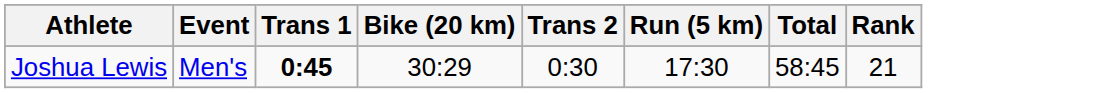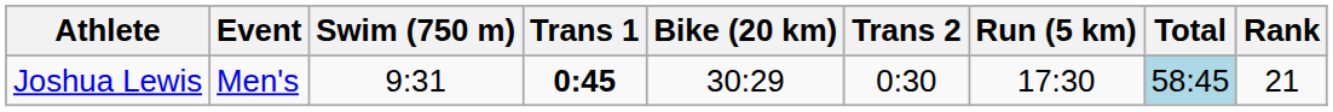 <table class="wikitable" border="1" style="font-size:90%">
 <tr>
 <th>Athlete</th>
 <th>Event</th>
+<th>Swim (750 m)</th>
 <th>Trans 1</th>
 <th>Bike (20 km)</th>
 <th>Trans 2</th>
 <th>Run (5 km)</th>
 <th>Total</th>
 <th>Rank</th>
 </tr>
 <tr align=center>
 <td align=left><a href='#'>Joshua Lewis</a></td>
 <td align=left><a href='#'>Men's</a></td>
+<td>9:31</td>
 <td><strong>0:45</strong></td>
 <td>30:29</td>
 <td>0:30</td>
 <td>17:30</td>
-<td>58:45</td>
+<td style="background: lightblue;">58:45</td>
 <td>21</td>
 </tr>
 </table>
